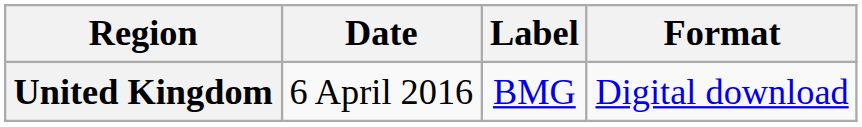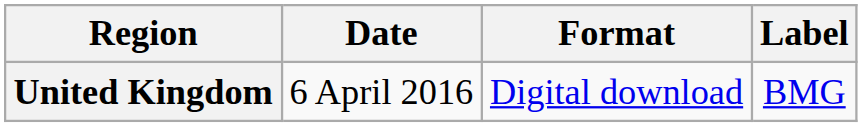 <table class="wikitable plainrowheaders" style="text-align:center">
 <tr>
 <th scope="col">Region</th>
 <th scope="col">Date</th>
+<th scope="col">Format</th>
 <th scope="col">Label</th>
-<th scope="col">Format</th>
 </tr>
 <tr>
 <th scope="row">United Kingdom</th>
 <td>6 April 2016</td>
+<td><a href='#'>Digital download</a></td>
 <td><a href='#'>BMG</a></td>
-<td><a href='#'>Digital download</a></td>
 </tr>
 </table>
